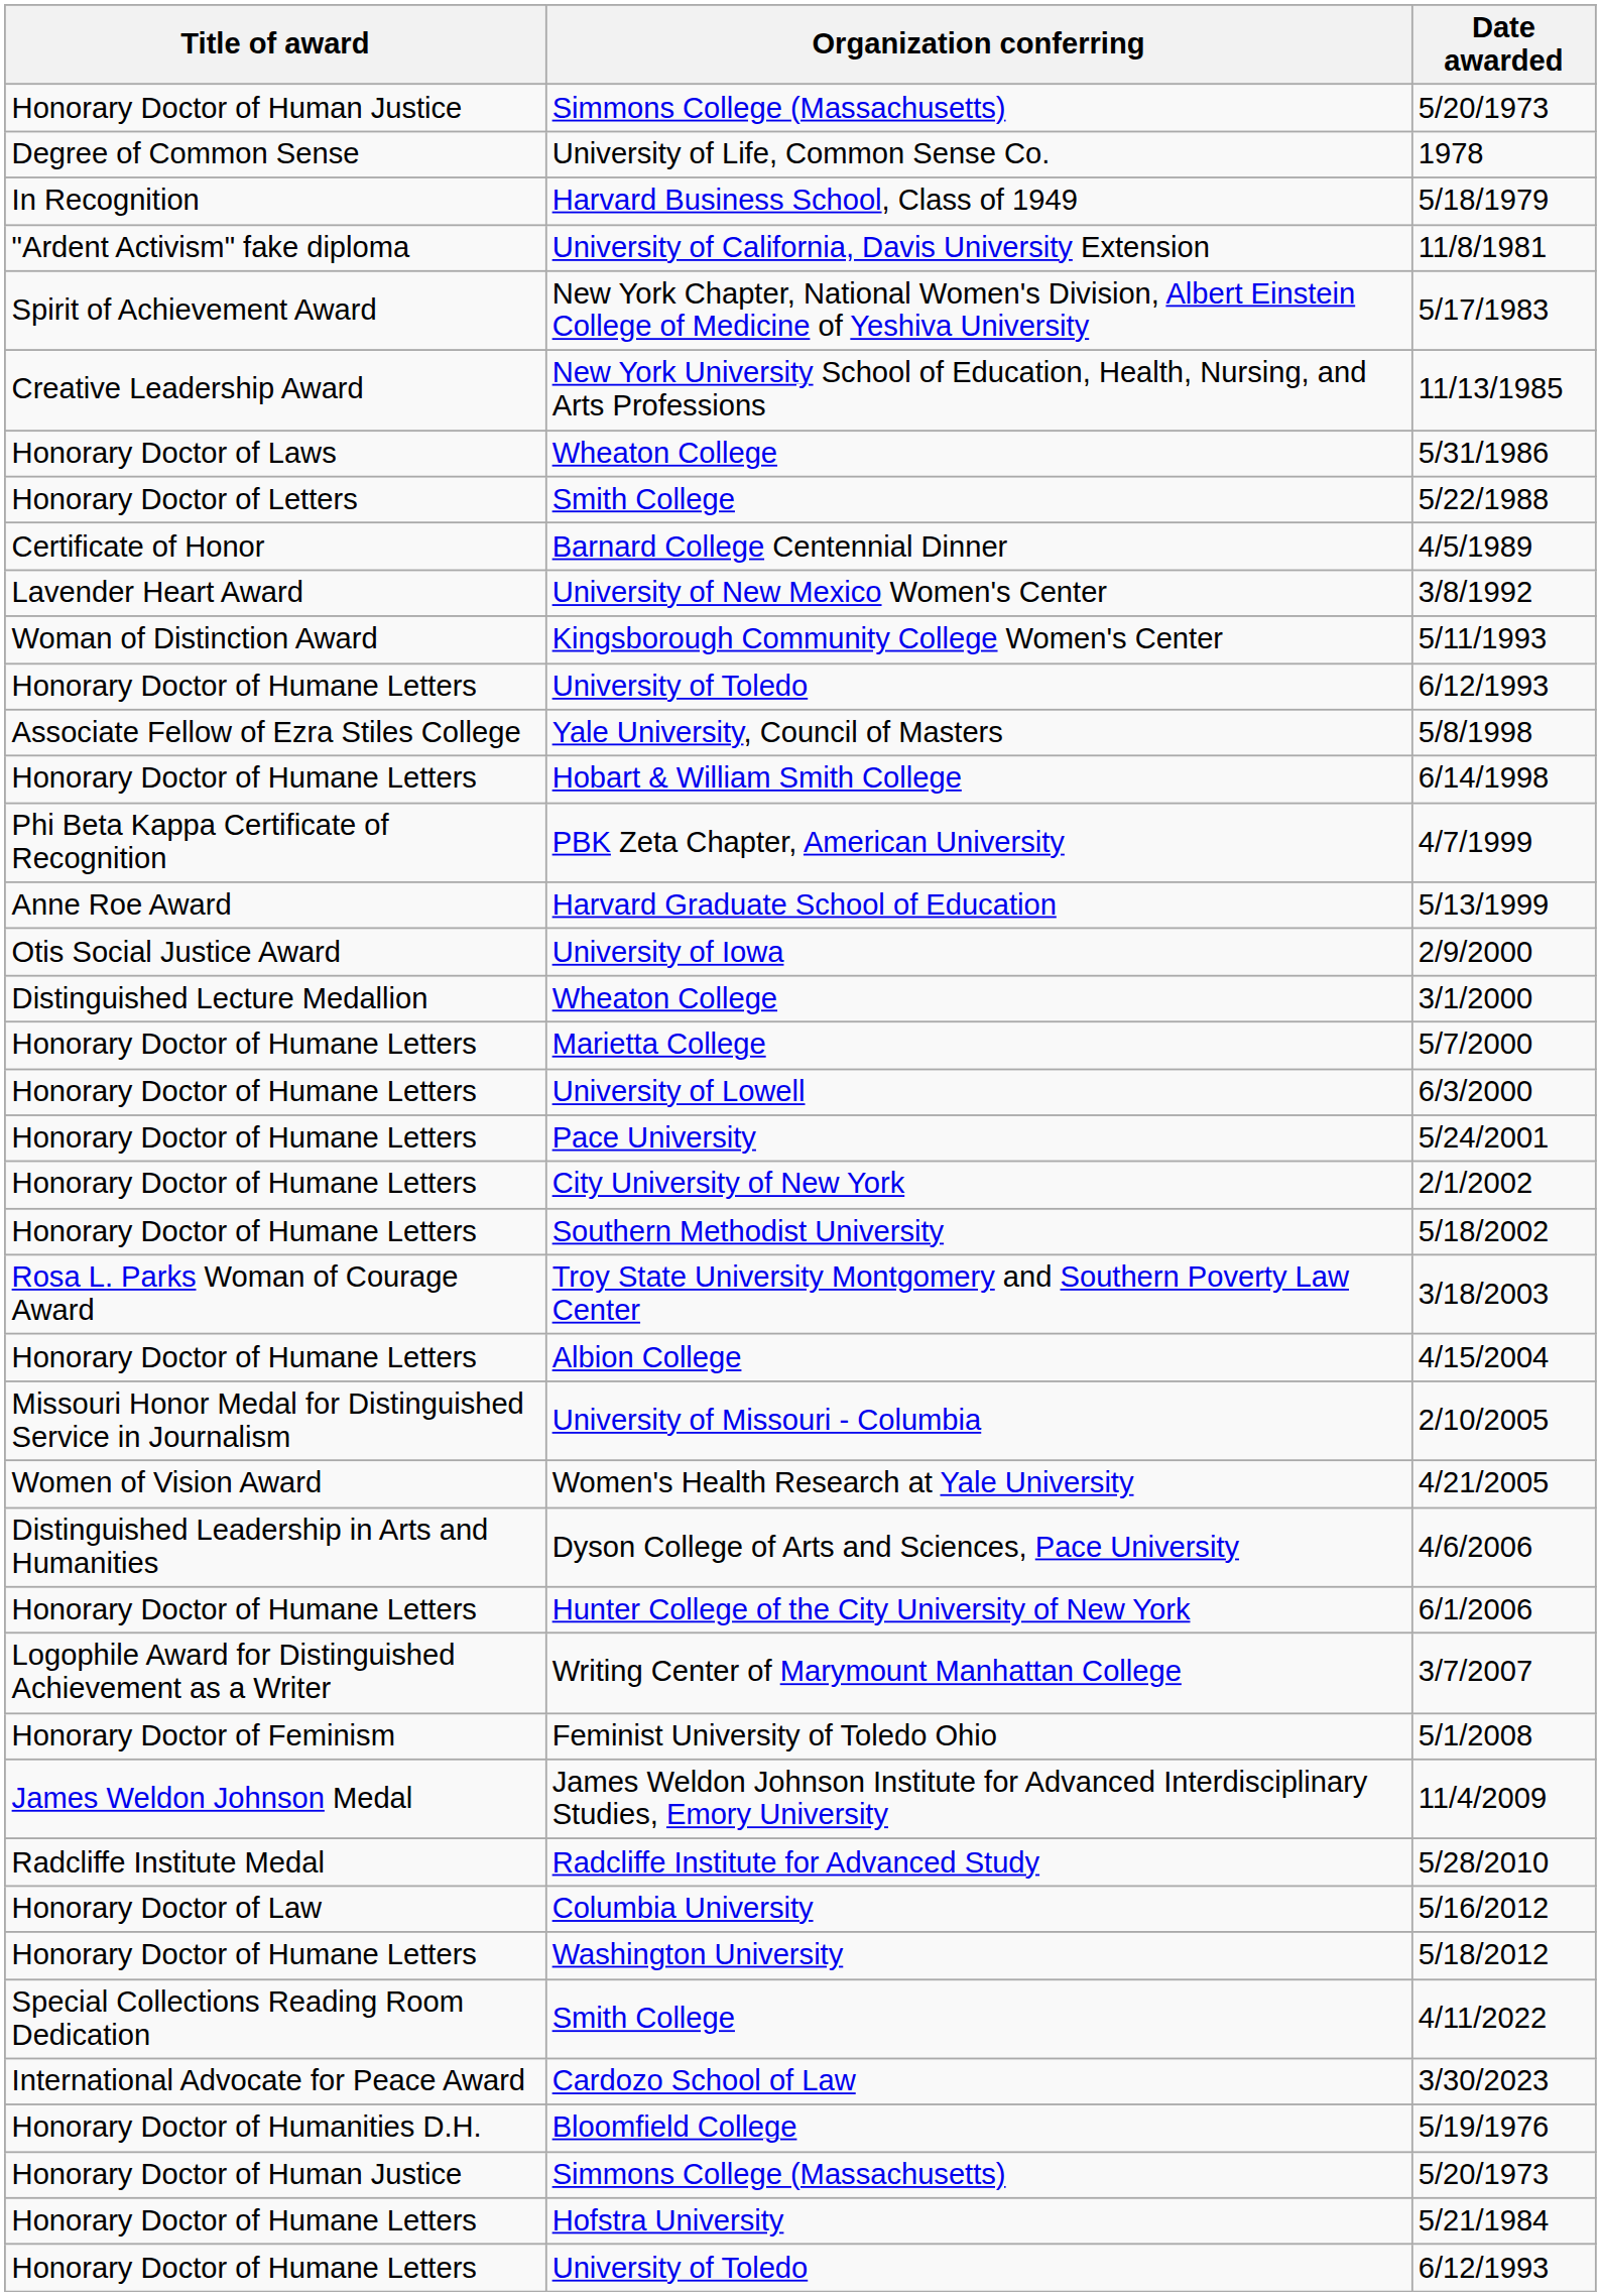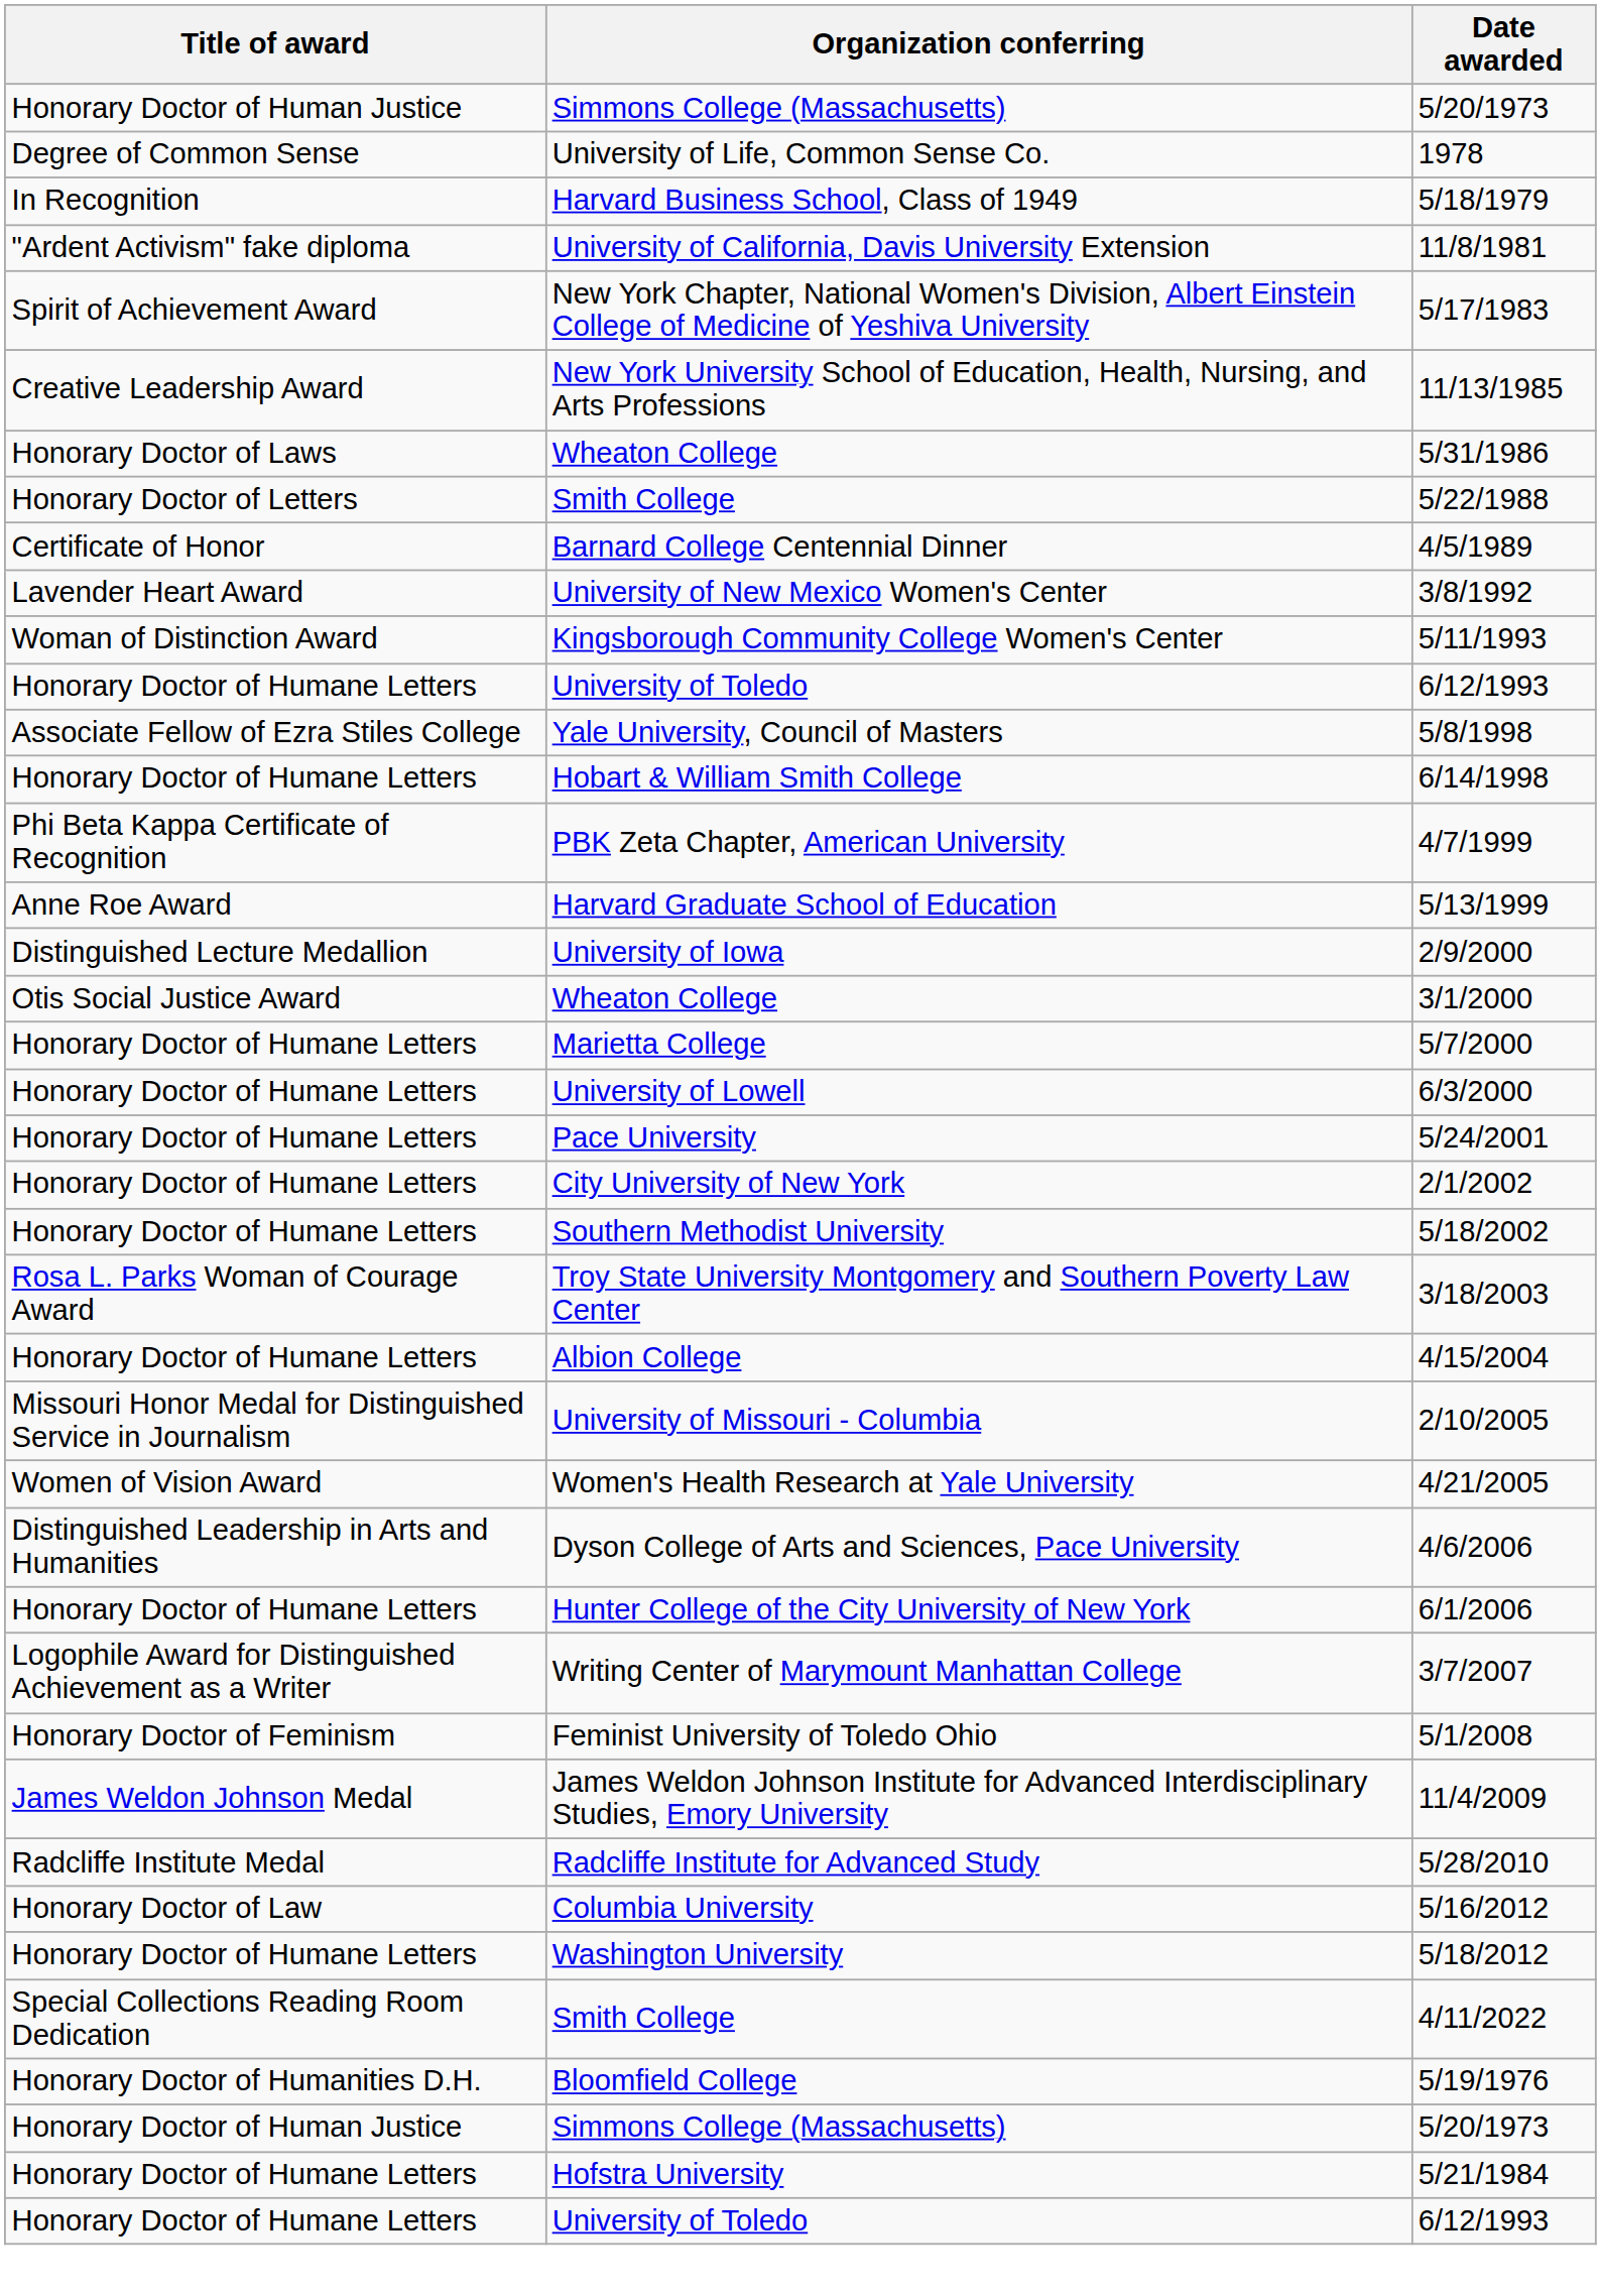 <table class="wikitable sortable">
 <tr>
 <th>Title of award</th>
 <th>Organization conferring</th>
 <th>Date awarded</th>
 </tr>
 <tr>
 <td>Honorary Doctor of Human Justice</td>
 <td><a href='#'>Simmons College (Massachusetts)</a></td>
 <td>5/20/1973</td>
 </tr>
 <tr>
 <td>Degree of Common Sense</td>
 <td>University of Life, Common Sense Co.</td>
 <td>1978</td>
 </tr>
 <tr>
 <td>In Recognition</td>
 <td><a href='#'>Harvard Business School</a>, Class of 1949</td>
 <td>5/18/1979</td>
 </tr>
 <tr>
 <td>"Ardent Activism" fake diploma</td>
 <td><a href='#'>University of California, Davis University</a> Extension</td>
 <td>11/8/1981</td>
 </tr>
 <tr>
 <td>Spirit of Achievement Award</td>
 <td>New York Chapter, National Women's Division, <a href='#'>Albert Einstein College of Medicine</a> of <a href='#'>Yeshiva University</a></td>
 <td>5/17/1983</td>
 </tr>
 <tr>
 <td>Creative Leadership Award</td>
 <td><a href='#'>New York University</a> School of Education, Health, Nursing, and Arts Professions</td>
 <td>11/13/1985</td>
 </tr>
 <tr>
 <td>Honorary Doctor of Laws</td>
 <td><a href='#'>Wheaton College</a></td>
 <td>5/31/1986</td>
 </tr>
 <tr>
 <td>Honorary Doctor of Letters</td>
 <td><a href='#'>Smith College</a></td>
 <td>5/22/1988</td>
 </tr>
 <tr>
 <td>Certificate of Honor</td>
 <td><a href='#'>Barnard College</a> Centennial Dinner</td>
 <td>4/5/1989</td>
 </tr>
 <tr>
 <td>Lavender Heart Award</td>
 <td><a href='#'>University of New Mexico</a> Women's Center</td>
 <td>3/8/1992</td>
 </tr>
 <tr>
 <td>Woman of Distinction Award</td>
 <td><a href='#'>Kingsborough Community College</a> Women's Center</td>
 <td>5/11/1993</td>
 </tr>
 <tr>
 <td>Honorary Doctor of Humane Letters</td>
 <td><a href='#'>University of Toledo</a></td>
 <td>6/12/1993</td>
 </tr>
 <tr>
 <td>Associate Fellow of Ezra Stiles College</td>
 <td><a href='#'>Yale University</a>, Council of Masters</td>
 <td>5/8/1998</td>
 </tr>
 <tr>
 <td>Honorary Doctor of Humane Letters</td>
 <td><a href='#'>Hobart & William Smith College</a></td>
 <td>6/14/1998</td>
 </tr>
 <tr>
 <td>Phi Beta Kappa Certificate of Recognition</td>
 <td><a href='#'>PBK</a> Zeta Chapter, <a href='#'>American University</a></td>
 <td>4/7/1999</td>
 </tr>
 <tr>
 <td>Anne Roe Award</td>
 <td><a href='#'>Harvard Graduate School of Education</a></td>
 <td>5/13/1999</td>
 </tr>
 <tr>
-<td>Otis Social Justice Award</td>
+<td>Distinguished Lecture Medallion</td>
 <td><a href='#'>University of Iowa</a></td>
 <td>2/9/2000</td>
 </tr>
 <tr>
-<td>Distinguished Lecture Medallion</td>
+<td>Otis Social Justice Award</td>
 <td><a href='#'>Wheaton College</a></td>
 <td>3/1/2000</td>
 </tr>
 <tr>
 <td>Honorary Doctor of Humane Letters</td>
 <td><a href='#'>Marietta College</a></td>
 <td>5/7/2000</td>
 </tr>
 <tr>
 <td>Honorary Doctor of Humane Letters</td>
 <td><a href='#'>University of Lowell</a></td>
 <td>6/3/2000</td>
 </tr>
 <tr>
 <td>Honorary Doctor of Humane Letters</td>
 <td><a href='#'>Pace University</a></td>
 <td>5/24/2001</td>
 </tr>
 <tr>
 <td>Honorary Doctor of Humane Letters</td>
 <td><a href='#'>City University of New York</a></td>
 <td>2/1/2002</td>
 </tr>
 <tr>
 <td>Honorary Doctor of Humane Letters</td>
 <td><a href='#'>Southern Methodist University</a></td>
 <td>5/18/2002</td>
 </tr>
 <tr>
 <td><a href='#'>Rosa L. Parks</a> Woman of Courage Award</td>
 <td><a href='#'>Troy State University Montgomery</a> and <a href='#'>Southern Poverty Law Center</a></td>
 <td>3/18/2003</td>
 </tr>
 <tr>
 <td>Honorary Doctor of Humane Letters</td>
 <td><a href='#'>Albion College</a></td>
 <td>4/15/2004</td>
 </tr>
 <tr>
 <td>Missouri Honor Medal for Distinguished Service in Journalism</td>
 <td><a href='#'>University of Missouri - Columbia</a></td>
 <td>2/10/2005</td>
 </tr>
 <tr>
 <td>Women of Vision Award</td>
 <td>Women's Health Research at <a href='#'>Yale University</a></td>
 <td>4/21/2005</td>
 </tr>
 <tr>
 <td>Distinguished Leadership in Arts and Humanities</td>
 <td>Dyson College of Arts and Sciences, <a href='#'>Pace University</a></td>
 <td>4/6/2006</td>
 </tr>
 <tr>
 <td>Honorary Doctor of Humane Letters</td>
 <td><a href='#'>Hunter College of the City University of New York</a></td>
 <td>6/1/2006</td>
 </tr>
 <tr>
 <td>Logophile Award for Distinguished Achievement as a Writer</td>
 <td>Writing Center of <a href='#'>Marymount Manhattan College</a></td>
 <td>3/7/2007</td>
 </tr>
 <tr>
 <td>Honorary Doctor of Feminism</td>
 <td>Feminist University of Toledo Ohio</td>
 <td>5/1/2008</td>
 </tr>
 <tr>
 <td><a href='#'>James Weldon Johnson</a> Medal</td>
 <td>James Weldon Johnson Institute for Advanced Interdisciplinary Studies, <a href='#'>Emory University</a></td>
 <td>11/4/2009</td>
 </tr>
 <tr>
 <td>Radcliffe Institute Medal</td>
 <td><a href='#'>Radcliffe Institute for Advanced Study</a></td>
 <td>5/28/2010</td>
 </tr>
 <tr>
 <td>Honorary Doctor of Law</td>
 <td><a href='#'>Columbia University</a></td>
 <td>5/16/2012</td>
 </tr>
 <tr>
 <td>Honorary Doctor of Humane Letters</td>
 <td><a href='#'>Washington University</a></td>
 <td>5/18/2012</td>
 </tr>
 <tr>
 <td>Special Collections Reading Room Dedication</td>
 <td><a href='#'>Smith College</a></td>
 <td>4/11/2022</td>
 </tr>
 <tr>
-<td>International Advocate for Peace Award</td>
-<td><a href='#'>Cardozo School of Law</a></td>
-<td>3/30/2023</td>
-</tr>
-<tr>
 <td>Honorary Doctor of Humanities D.H.</td>
 <td><a href='#'>Bloomfield College</a></td>
 <td>5/19/1976</td>
 </tr>
 <tr>
 <td>Honorary Doctor of Human Justice</td>
 <td><a href='#'>Simmons College (Massachusetts)</a></td>
 <td>5/20/1973</td>
 </tr>
 <tr>
 <td>Honorary Doctor of Humane Letters</td>
 <td><a href='#'>Hofstra University</a></td>
 <td>5/21/1984</td>
 </tr>
 <tr>
 <td>Honorary Doctor of Humane Letters</td>
 <td><a href='#'>University of Toledo</a></td>
 <td>6/12/1993</td>
 </tr>
 </table>
